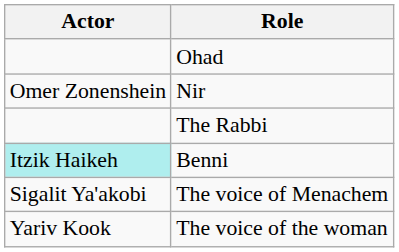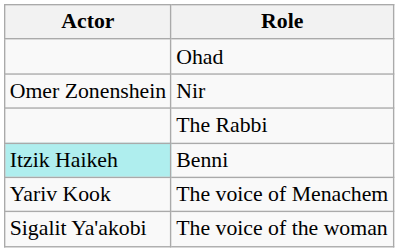 <table class="wikitable sortable">
 <tr>
 <th>Actor</th>
 <th>Role</th>
 </tr>
 <tr>
 <td></td>
 <td>Ohad</td>
 </tr>
 <tr>
 <td>Omer Zonenshein</td>
 <td>Nir</td>
 </tr>
 <tr>
 <td></td>
 <td>The Rabbi</td>
 </tr>
 <tr>
 <td style="background: paleturquoise;">Itzik Haikeh</td>
 <td>Benni</td>
 </tr>
 <tr>
-<td>Sigalit Ya'akobi</td>
+<td>Yariv Kook</td>
 <td>The voice of Menachem</td>
 </tr>
 <tr>
-<td>Yariv Kook</td>
+<td>Sigalit Ya'akobi</td>
 <td>The voice of the woman</td>
 </tr>
 </table>
